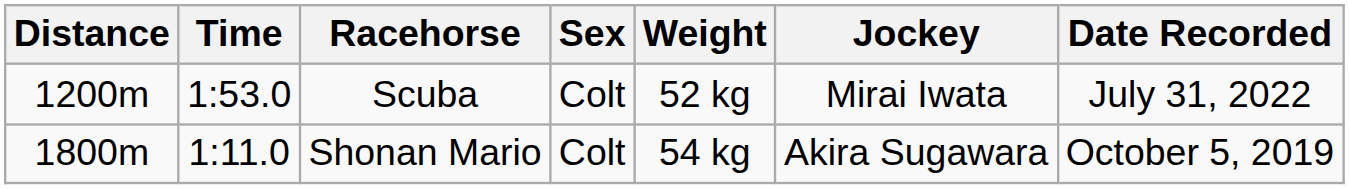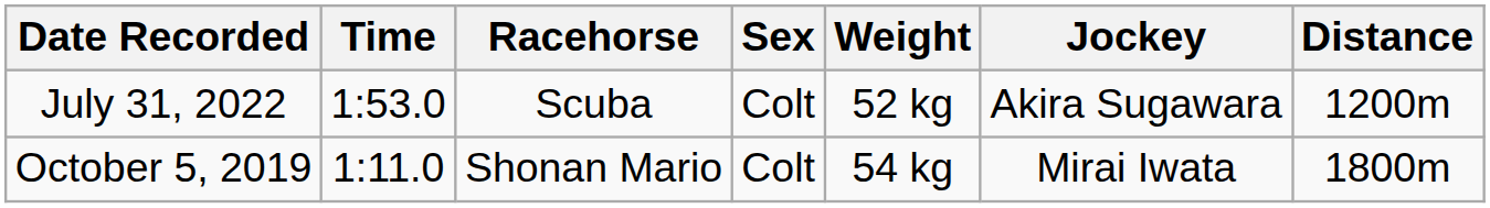 <table class="wikitable" style="text-align: center;">
 <tr>
-<th>Distance</th>
+<th>Date Recorded</th>
 <th>Time</th>
 <th>Racehorse</th>
 <th>Sex</th>
 <th>Weight</th>
 <th>Jockey</th>
-<th>Date Recorded</th>
+<th>Distance</th>
 </tr>
 <tr>
-<td>1200m</td>
+<td>July 31, 2022</td>
 <td>1:53.0</td>
 <td>Scuba</td>
 <td>Colt</td>
 <td>52 kg</td>
-<td>Mirai Iwata</td>
-<td>July 31, 2022</td>
+<td>Akira Sugawara</td>
+<td>1200m</td>
 </tr>
 <tr>
-<td>1800m</td>
+<td>October 5, 2019</td>
 <td>1:11.0</td>
 <td>Shonan Mario</td>
 <td>Colt</td>
 <td>54 kg</td>
-<td>Akira Sugawara</td>
-<td>October 5, 2019</td>
+<td>Mirai Iwata</td>
+<td>1800m</td>
 </tr>
 </table>
